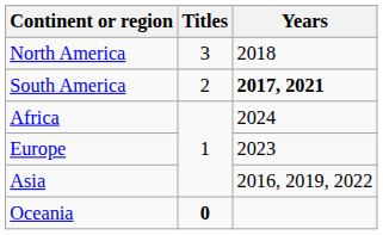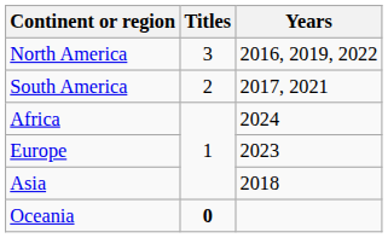 <table class="wikitable sortable" style="font-size: 95%;">
 <tr>
 <th>Continent or region</th>
 <th>Titles</th>
 <th>Years</th>
 </tr>
 <tr>
 <td><a href='#'>North America</a></td>
 <td style="text-align:center;">3</td>
-<td>2018</td>
+<td>2016, 2019, 2022</td>
 </tr>
 <tr>
 <td><a href='#'>South America</a></td>
 <td style="text-align:center;">2</td>
-<td><strong>2017, 2021</strong></td>
+<td>2017, 2021</td>
 </tr>
 <tr>
 <td><a href='#'>Africa</a></td>
 <td rowspan="3" style="text-align:center;">1</td>
 <td>2024</td>
 </tr>
 <tr>
 <td><a href='#'>Europe</a></td>
 <td>2023</td>
 </tr>
 <tr>
 <td><a href='#'>Asia</a></td>
-<td>2016, 2019, 2022</td>
+<td>2018</td>
 </tr>
 <tr>
 <td><a href='#'>Oceania</a></td>
 <td style="text-align:center;"><strong>0</strong></td>
 <td></td>
 </tr>
 </table>
